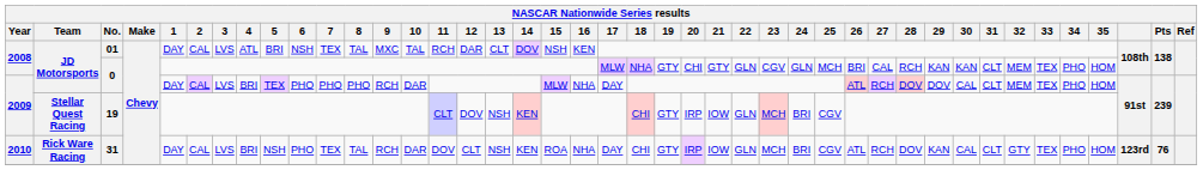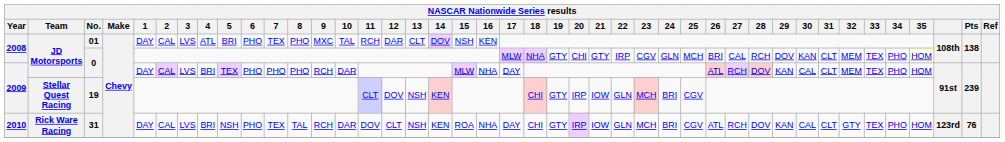 <table class="wikitable" style="text-align:center; font-size:75%">
 <tr>
 <th colspan=42><a href='#'>NASCAR Nationwide Series</a> results</th>
 </tr>
 <tr>
 <th>Year</th>
 <th>Team</th>
 <th>No.</th>
 <th>Make</th>
 <th>1</th>
 <th>2</th>
 <th>3</th>
 <th>4</th>
 <th>5</th>
 <th>6</th>
 <th>7</th>
 <th>8</th>
 <th>9</th>
 <th>10</th>
 <th>11</th>
 <th>12</th>
 <th>13</th>
 <th>14</th>
 <th>15</th>
 <th>16</th>
 <th>17</th>
 <th>18</th>
 <th>19</th>
 <th>20</th>
 <th>21</th>
 <th>22</th>
 <th>23</th>
 <th>24</th>
 <th>25</th>
 <th>26</th>
 <th>27</th>
 <th>28</th>
 <th>29</th>
 <th>30</th>
 <th>31</th>
 <th>32</th>
 <th>33</th>
 <th>34</th>
 <th>35</th>
 <th></th>
 <th>Pts</th>
 <th>Ref</th>
 </tr>
 <tr>
 <th rowspan=2><a href='#'>2008</a></th>
 <th rowspan=3><a href='#'>JD Motorsports</a></th>
 <th>01</th>
 <th rowspan=5><a href='#'>Chevy</a></th>
 <td><a href='#'>DAY</a></td>
 <td><a href='#'>CAL</a></td>
 <td><a href='#'>LVS</a></td>
 <td><a href='#'>ATL</a></td>
 <td><a href='#'>BRI</a></td>
-<td><a href='#'>NSH</a></td>
+<td><a href='#'>PHO</a></td>
 <td><a href='#'>TEX</a></td>
-<td><a href='#'>TAL</a></td>
+<td><a href='#'>PHO</a></td>
 <td><a href='#'>MXC</a></td>
 <td><a href='#'>TAL</a></td>
 <td><a href='#'>RCH</a></td>
 <td><a href='#'>DAR</a></td>
 <td><a href='#'>CLT</a></td>
 <td style="background:#EFCFFF;"><a href='#'>DOV</a><br></td>
 <td><a href='#'>NSH</a></td>
 <td><a href='#'>KEN</a></td>
 <td colspan=19></td>
 <th rowspan=2>108th</th>
 <th rowspan=2>138</th>
 <th rowspan=2></th>
 </tr>
 <tr>
 <th rowspan=2>0</th>
 <td colspan=16></td>
 <td style="background:#EFCFFF;"><a href='#'>MLW</a><br></td>
 <td style="background:#EFCFFF;"><a href='#'>NHA</a><br></td>
 <td><a href='#'>GTY</a></td>
 <td><a href='#'>CHI</a></td>
 <td><a href='#'>GTY</a></td>
-<td><a href='#'>GLN</a></td>
+<td><a href='#'>IRP</a></td>
 <td><a href='#'>CGV</a></td>
 <td><a href='#'>GLN</a></td>
 <td><a href='#'>MCH</a></td>
 <td><a href='#'>BRI</a></td>
 <td><a href='#'>CAL</a></td>
 <td><a href='#'>RCH</a></td>
-<td><a href='#'>KAN</a></td>
+<td><a href='#'>DOV</a></td>
 <td><a href='#'>KAN</a></td>
 <td><a href='#'>CLT</a></td>
 <td><a href='#'>MEM</a></td>
 <td><a href='#'>TEX</a></td>
 <td><a href='#'>PHO</a></td>
-<td><a href='#'>HOM</a></td>
+<td style="background: lightyellow;"><a href='#'>HOM</a></td>
 </tr>
 <tr>
 <th rowspan=2><a href='#'>2009</a></th>
 <td><a href='#'>DAY</a></td>
 <td style="background:#EFCFFF;"><a href='#'>CAL</a><br></td>
 <td><a href='#'>LVS</a></td>
 <td><a href='#'>BRI</a></td>
 <td style="background:#EFCFFF;"><a href='#'>TEX</a><br></td>
 <td><a href='#'>PHO</a></td>
 <td><a href='#'>PHO</a></td>
 <td><a href='#'>PHO</a></td>
 <td><a href='#'>RCH</a></td>
 <td><a href='#'>DAR</a></td>
 <td colspan=4></td>
 <td style="background:#EFCFFF;"><a href='#'>MLW</a><br></td>
 <td><a href='#'>NHA</a></td>
 <td><a href='#'>DAY</a></td>
 <td colspan=8></td>
 <td style="background:#FFCFCF;"><a href='#'>ATL</a><br></td>
 <td style="background:#EFCFFF;"><a href='#'>RCH</a><br></td>
 <td style="background:#FFCFCF;"><a href='#'>DOV</a><br></td>
-<td><a href='#'>DOV</a></td>
+<td><a href='#'>KAN</a></td>
 <td><a href='#'>CAL</a></td>
 <td><a href='#'>CLT</a></td>
 <td><a href='#'>MEM</a></td>
 <td><a href='#'>TEX</a></td>
 <td><a href='#'>PHO</a></td>
 <td><a href='#'>HOM</a></td>
 <th rowspan=2>91st</th>
 <th rowspan=2>239</th>
 <th rowspan=2></th>
 </tr>
 <tr>
 <th><a href='#'>Stellar Quest Racing</a></th>
 <th>19</th>
 <td colspan=10></td>
 <td style="background:#CFCFFF;"><a href='#'>CLT</a><br></td>
 <td><a href='#'>DOV</a></td>
 <td><a href='#'>NSH</a></td>
 <td style="background:#FFCFCF;"><a href='#'>KEN</a><br></td>
 <td colspan=3></td>
 <td style="background:#FFCFCF;"><a href='#'>CHI</a><br></td>
 <td><a href='#'>GTY</a></td>
 <td><a href='#'>IRP</a></td>
 <td><a href='#'>IOW</a></td>
 <td><a href='#'>GLN</a></td>
 <td style="background:#FFCFCF;"><a href='#'>MCH</a><br></td>
 <td><a href='#'>BRI</a></td>
 <td><a href='#'>CGV</a></td>
 <td colspan=10></td>
 </tr>
 <tr>
 <th><a href='#'>2010</a></th>
 <th><a href='#'>Rick Ware Racing</a></th>
 <th>31</th>
 <td><a href='#'>DAY</a></td>
 <td><a href='#'>CAL</a></td>
 <td><a href='#'>LVS</a></td>
 <td><a href='#'>BRI</a></td>
 <td><a href='#'>NSH</a></td>
 <td><a href='#'>PHO</a></td>
 <td><a href='#'>TEX</a></td>
 <td><a href='#'>TAL</a></td>
 <td><a href='#'>RCH</a></td>
 <td><a href='#'>DAR</a></td>
 <td><a href='#'>DOV</a></td>
 <td><a href='#'>CLT</a></td>
 <td><a href='#'>NSH</a></td>
 <td><a href='#'>KEN</a></td>
 <td><a href='#'>ROA</a></td>
 <td><a href='#'>NHA</a></td>
 <td><a href='#'>DAY</a></td>
 <td><a href='#'>CHI</a></td>
 <td><a href='#'>GTY</a></td>
 <td style="background:#EFCFFF;"><a href='#'>IRP</a><br></td>
 <td><a href='#'>IOW</a></td>
 <td><a href='#'>GLN</a></td>
 <td><a href='#'>MCH</a></td>
 <td><a href='#'>BRI</a></td>
 <td><a href='#'>CGV</a></td>
 <td><a href='#'>ATL</a></td>
 <td><a href='#'>RCH</a></td>
 <td><a href='#'>DOV</a></td>
 <td><a href='#'>KAN</a></td>
 <td><a href='#'>CAL</a></td>
 <td><a href='#'>CLT</a></td>
 <td><a href='#'>GTY</a></td>
 <td><a href='#'>TEX</a></td>
 <td><a href='#'>PHO</a></td>
 <td><a href='#'>HOM</a></td>
 <th>123rd</th>
 <th>76</th>
 <th></th>
 </tr>
 <tr>
 </tr>
 </table>
